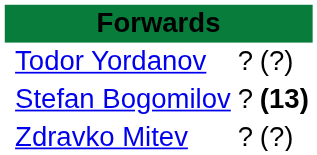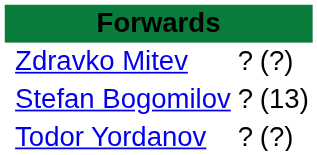 <table class="toccolours" border="0" cellpadding="2" cellspacing="0" align=left style="margin:0.5em;">
 <tr>
 <th colspan="4" align="center" bgcolor="#077C3B"><span>Forwards</span></th>
+</tr>
+<tr>
+<td></td>
+<td> <a href='#'>Zdravko Mitev</a></td>
+<td>?</td>
+<td>(?)</td>
+</tr>
+<tr>
+<td></td>
+<td> <a href='#'>Stefan Bogomilov</a></td>
+<td>?</td>
+<td>(13)</td>
 </tr>
 <tr>
 <td></td>
 <td> <a href='#'>Todor Yordanov</a></td>
 <td>?</td>
 <td>(?)</td>
 </tr>
 <tr>
-<td></td>
-<td> <a href='#'>Stefan Bogomilov</a></td>
-<td>?</td>
-<td><strong>(13)</strong></td>
-</tr>
-<tr>
-<td></td>
-<td> <a href='#'>Zdravko Mitev</a></td>
-<td>?</td>
-<td>(?)</td>
-</tr>
-<tr>
 </tr>
 </table>
